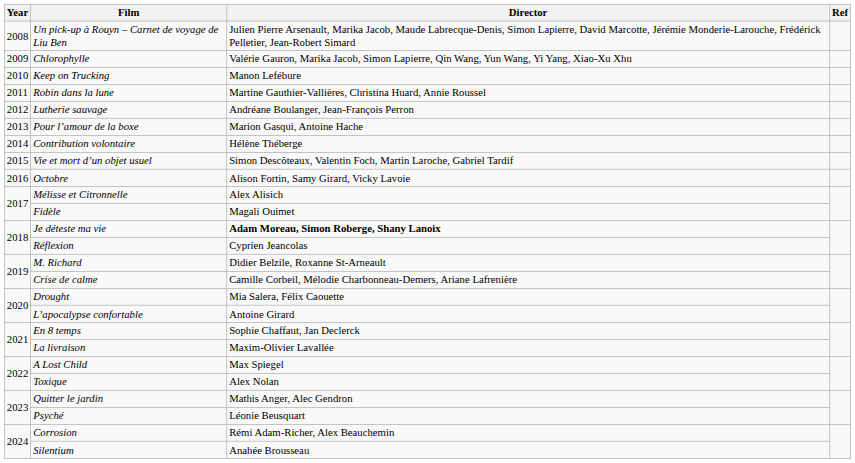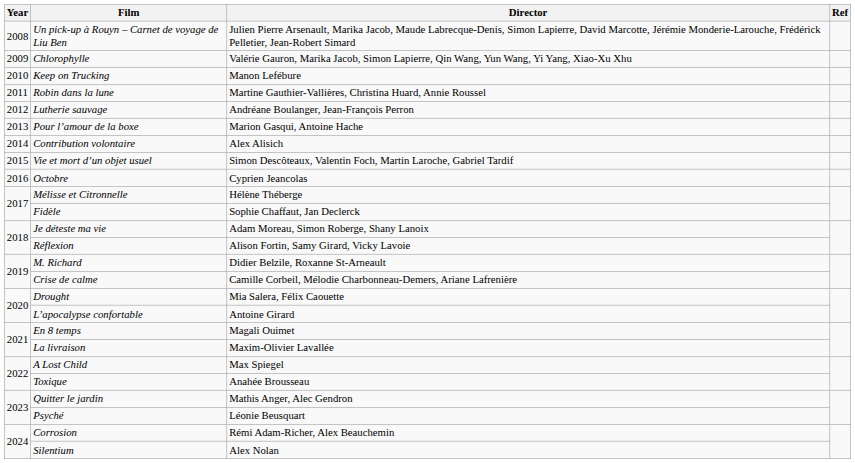 <table class="wikitable sortable"  width=100%>
 <tr>
 <th>Year</th>
 <th>Film</th>
 <th>Director</th>
 <th>Ref</th>
 </tr>
 <tr>
 <td>2008</td>
 <td><em>Un pick-up à Rouyn – Carnet de voyage de Liu Ben</em></td>
 <td>Julien Pierre Arsenault, Marika Jacob, Maude Labrecque-Denis, Simon Lapierre, David Marcotte, Jérémie Monderie-Larouche, Frédérick Pelletier, Jean-Robert Simard</td>
 <td></td>
 </tr>
 <tr>
 <td>2009</td>
 <td><em>Chlorophylle</em></td>
 <td>Valérie Gauron, Marika Jacob, Simon Lapierre, Qin Wang, Yun Wang, Yi Yang, Xiao-Xu Xhu</td>
 <td></td>
 </tr>
 <tr>
 <td>2010</td>
 <td><em>Keep on Trucking</em></td>
 <td>Manon Lefébure</td>
 <td></td>
 </tr>
 <tr>
 <td>2011</td>
 <td><em>Robin dans la lune</em></td>
 <td>Martine Gauthier-Vallières, Christina Huard, Annie Roussel</td>
 <td></td>
 </tr>
 <tr>
 <td>2012</td>
 <td><em>Lutherie sauvage</em></td>
 <td>Andréane Boulanger, Jean-François Perron</td>
 <td></td>
 </tr>
 <tr>
 <td>2013</td>
 <td><em>Pour l’amour de la boxe</em></td>
 <td>Marion Gasqui, Antoine Hache</td>
 <td></td>
 </tr>
 <tr>
 <td>2014</td>
 <td><em>Contribution volontaire</em></td>
-<td>Hélène Théberge</td>
+<td>Alex Alisich</td>
 <td></td>
 </tr>
 <tr>
 <td>2015</td>
 <td><em>Vie et mort d’un objet usuel</em></td>
 <td>Simon Descôteaux, Valentin Foch, Martin Laroche, Gabriel Tardif</td>
 <td></td>
 </tr>
 <tr>
 <td>2016</td>
 <td><em>Octobre</em></td>
-<td>Alison Fortin, Samy Girard, Vicky Lavoie</td>
+<td>Cyprien Jeancolas</td>
 <td></td>
 </tr>
 <tr>
 <td rowspan=2>2017</td>
 <td><em>Mélisse et Citronnelle</em></td>
-<td>Alex Alisich</td>
+<td>Hélène Théberge</td>
 <td rowspan=2></td>
 </tr>
 <tr>
 <td><em>Fidèle</em></td>
-<td>Magali Ouimet</td>
+<td>Sophie Chaffaut, Jan Declerck</td>
 </tr>
 <tr>
 <td rowspan=2>2018</td>
 <td><em>Je déteste ma vie</em></td>
-<td><strong>Adam Moreau, Simon Roberge, Shany Lanoix</strong></td>
+<td>Adam Moreau, Simon Roberge, Shany Lanoix</td>
 <td rowspan=2></td>
 </tr>
 <tr>
 <td><em>Réflexion</em></td>
-<td>Cyprien Jeancolas</td>
+<td>Alison Fortin, Samy Girard, Vicky Lavoie</td>
 </tr>
 <tr>
 <td rowspan=2>2019</td>
 <td><em>M. Richard</em></td>
 <td>Didier Belzile, Roxanne St-Arneault</td>
 <td rowspan=2></td>
 </tr>
 <tr>
 <td><em>Crise de calme</em></td>
 <td>Camille Corbeil, Mélodie Charbonneau-Demers, Ariane Lafrenière</td>
 </tr>
 <tr>
 <td rowspan=2>2020</td>
 <td><em>Drought</em></td>
 <td>Mia Salera, Félix Caouette</td>
 <td rowspan=2></td>
 </tr>
 <tr>
 <td><em>L’apocalypse confortable</em></td>
 <td>Antoine Girard</td>
 </tr>
 <tr>
 <td rowspan=2>2021</td>
 <td><em>En 8 temps</em></td>
-<td>Sophie Chaffaut, Jan Declerck</td>
+<td>Magali Ouimet</td>
 <td rowspan=2></td>
 </tr>
 <tr>
 <td><em>La livraison</em></td>
 <td>Maxim-Olivier Lavallée</td>
 </tr>
 <tr>
 <td rowspan=2>2022</td>
 <td><em>A Lost Child</em></td>
 <td>Max Spiegel</td>
 <td rowspan=2></td>
 </tr>
 <tr>
 <td><em>Toxique</em></td>
-<td>Alex Nolan</td>
+<td>Anahée Brousseau</td>
 </tr>
 <tr>
 <td rowspan=2>2023</td>
 <td><em>Quitter le jardin</em></td>
 <td>Mathis Anger, Alec Gendron</td>
 <td rowspan=2></td>
 </tr>
 <tr>
 <td><em>Psyché</em></td>
 <td>Léonie Beusquart</td>
 </tr>
 <tr>
 <td rowspan=2>2024</td>
 <td><em>Corrosion</em></td>
 <td>Rémi Adam-Richer, Alex Beauchemin</td>
 <td rowspan=2></td>
 </tr>
 <tr>
 <td><em>Silentium</em></td>
-<td>Anahée Brousseau</td>
+<td>Alex Nolan</td>
 </tr>
 </table>
